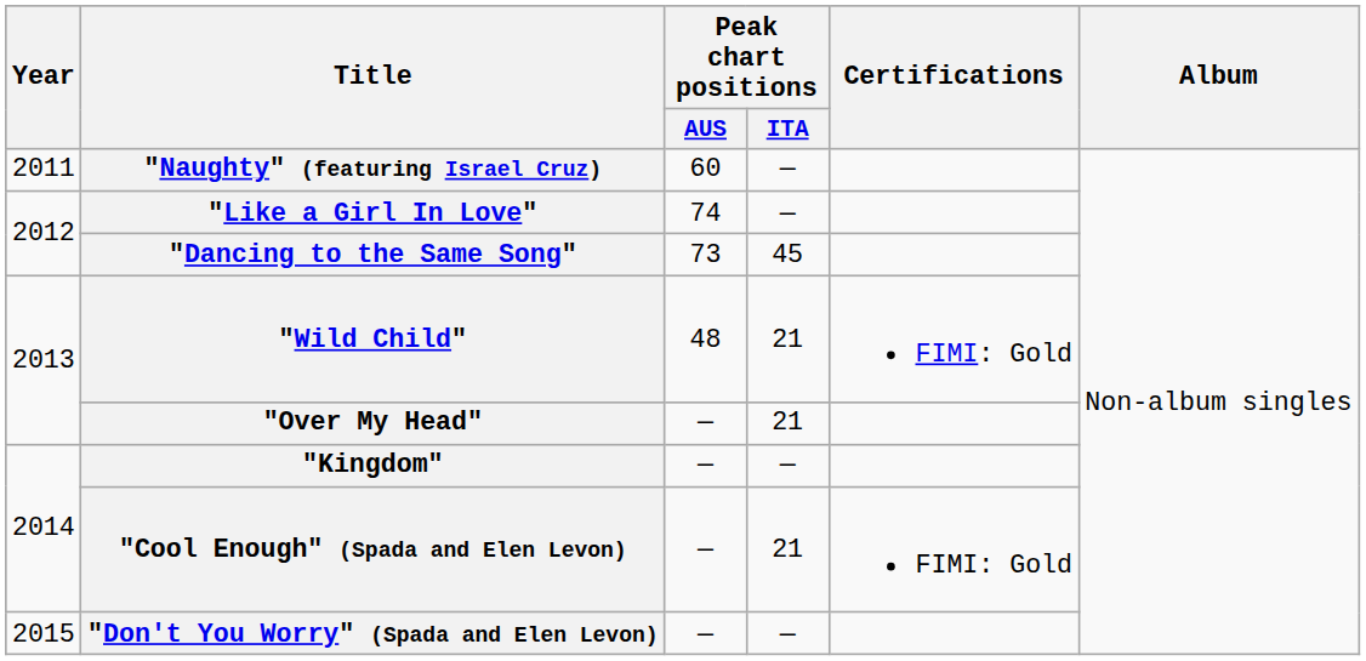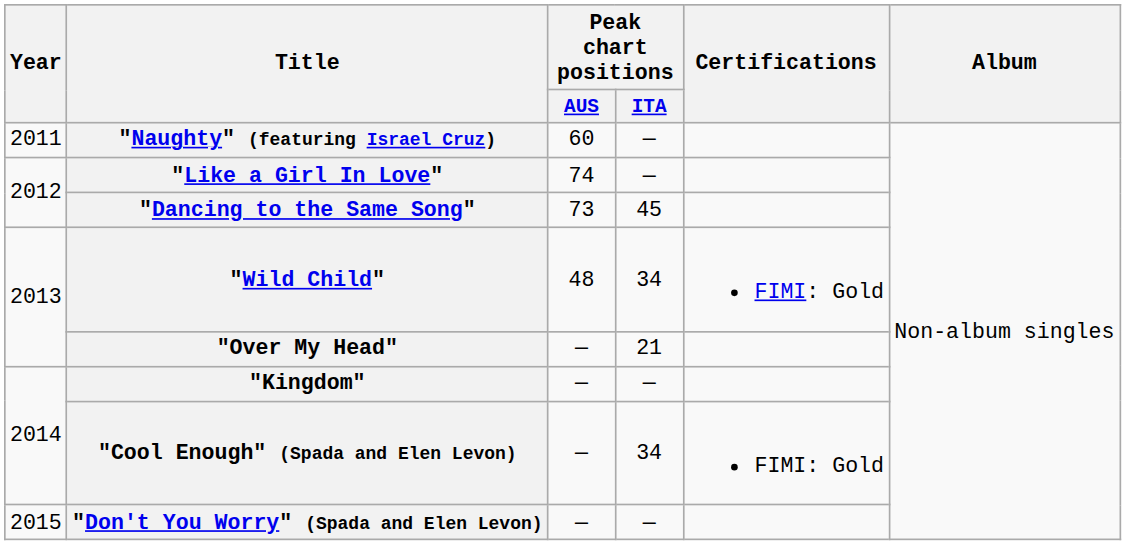 <table class="wikitable plainrowheaders" style="text-align:center;">
 <tr>
 <th scope="col" rowspan="2">Year</th>
 <th scope="col" rowspan="2">Title</th>
 <th scope="col" colspan="2">Peak chart positions</th>
 <th scope="col" rowspan="2">Certifications</th>
 <th scope="col" rowspan="2">Album</th>
 </tr>
 <tr>
 <th style="width:3em; font-size:90%"><a href='#'>AUS</a><br></th>
 <th style="width:3em; font-size:90%"><a href='#'>ITA</a><br></th>
 </tr>
 <tr>
 <td>2011</td>
 <th scope="row">"<a href='#'>Naughty</a>" <small>(featuring <a href='#'>Israel Cruz</a>)</small></th>
 <td>60</td>
 <td>—</td>
 <td></td>
 <td rowspan="8">Non-album singles</td>
 </tr>
 <tr>
 <td rowspan="2">2012</td>
 <th scope="row">"<a href='#'>Like a Girl In Love</a>"</th>
 <td>74</td>
 <td>—</td>
 <td></td>
 </tr>
 <tr>
 <th scope="row">"<a href='#'>Dancing to the Same Song</a>"</th>
 <td>73</td>
 <td>45</td>
 <td></td>
 </tr>
 <tr>
 <td rowspan="2">2013</td>
 <th scope="row">"<a href='#'>Wild Child</a>"</th>
 <td>48</td>
-<td>21</td>
+<td>34</td>
 <td><br><ul><li><a href='#'>FIMI</a>: Gold</li></ul></td>
 </tr>
 <tr>
 <th scope="row">"Over My Head"</th>
 <td>—</td>
 <td>21</td>
 <td></td>
 </tr>
 <tr>
 <td rowspan="2">2014</td>
 <th scope="row">"Kingdom"</th>
 <td>—</td>
 <td>—</td>
 <td></td>
 </tr>
 <tr>
 <th scope="row">"Cool Enough" <small>(Spada and Elen Levon)</small></th>
 <td>—</td>
-<td>21</td>
+<td>34</td>
 <td><br><ul><li>FIMI: Gold</li></ul></td>
 </tr>
 <tr>
 <td>2015</td>
 <th scope="row">"<a href='#'>Don't You Worry</a>" <small>(Spada and Elen Levon)</small></th>
 <td>—</td>
 <td>—</td>
 <td></td>
 </tr>
 </table>
